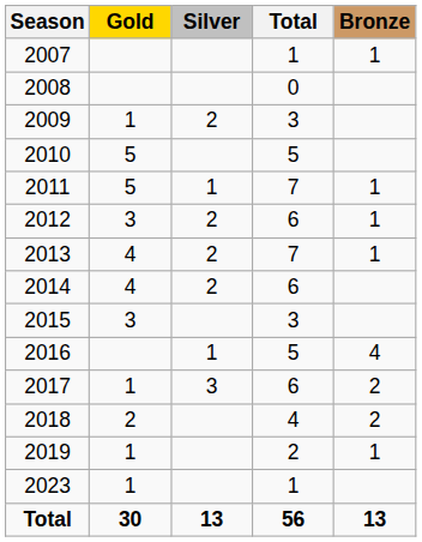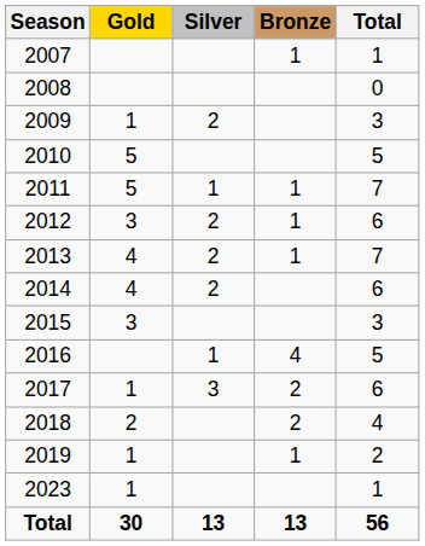 <table class="wikitable" style="text-align:center;">
 <tr>
 <th width = "55">Season</th>
 <th width = "55" style="background: gold;">Gold</th>
 <th width = "55" style="background: silver;">Silver</th>
+<th width = "55" style="background: #cc9966;">Bronze</th>
 <th width = "55">Total</th>
-<th width = "55" style="background: #cc9966;">Bronze</th>
 </tr>
 <tr>
 <td>2007</td>
 <td></td>
 <td></td>
 <td>1</td>
 <td>1</td>
 </tr>
 <tr>
 <td>2008</td>
 <td></td>
 <td></td>
+<td></td>
 <td>0</td>
-<td></td>
 </tr>
 <tr>
 <td>2009</td>
 <td>1</td>
 <td>2</td>
+<td></td>
 <td>3</td>
-<td></td>
 </tr>
 <tr>
 <td>2010</td>
 <td>5</td>
 <td></td>
+<td></td>
 <td>5</td>
-<td></td>
 </tr>
 <tr>
 <td>2011</td>
 <td>5</td>
 <td>1</td>
+<td>1</td>
 <td>7</td>
-<td>1</td>
 </tr>
 <tr>
 <td>2012</td>
 <td>3</td>
 <td>2</td>
+<td>1</td>
 <td>6</td>
-<td>1</td>
 </tr>
 <tr>
 <td>2013</td>
 <td>4</td>
 <td>2</td>
+<td>1</td>
 <td>7</td>
-<td>1</td>
 </tr>
 <tr>
 <td>2014</td>
 <td>4</td>
 <td>2</td>
+<td></td>
 <td>6</td>
-<td></td>
 </tr>
 <tr>
 <td>2015</td>
 <td>3</td>
 <td></td>
+<td></td>
 <td>3</td>
-<td></td>
 </tr>
 <tr>
 <td>2016</td>
 <td></td>
 <td>1</td>
+<td>4</td>
 <td>5</td>
-<td>4</td>
 </tr>
 <tr>
 <td>2017</td>
 <td>1</td>
 <td>3</td>
+<td>2</td>
 <td>6</td>
-<td>2</td>
 </tr>
 <tr>
 <td>2018</td>
 <td>2</td>
 <td></td>
+<td>2</td>
 <td>4</td>
-<td>2</td>
 </tr>
 <tr>
 <td>2019</td>
 <td>1</td>
 <td></td>
+<td>1</td>
 <td>2</td>
-<td>1</td>
 </tr>
 <tr>
 <td>2023</td>
 <td>1</td>
 <td></td>
+<td></td>
 <td>1</td>
-<td></td>
 </tr>
 <tr>
 <td><strong>Total</strong></td>
 <td><strong>30</strong></td>
 <td><strong>13</strong></td>
+<td><strong>13</strong></td>
 <td><strong>56</strong></td>
-<td><strong>13</strong></td>
 </tr>
 </table>
